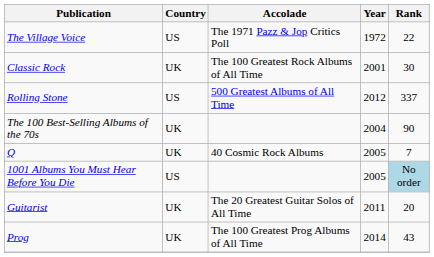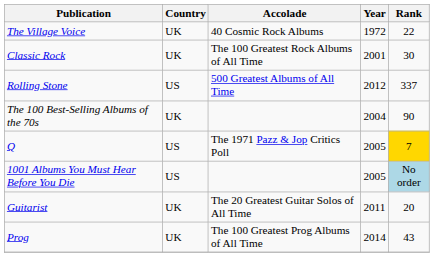 <table class="wikitable" border="1">
 <tr>
 <th>Publication</th>
 <th>Country</th>
 <th>Accolade</th>
 <th>Year</th>
 <th>Rank</th>
 </tr>
 <tr>
 <td><em><a href='#'>The Village Voice</a></em></td>
-<td>US</td>
-<td>The 1971 <a href='#'>Pazz & Jop</a> Critics Poll</td>
+<td>UK</td>
+<td>40 Cosmic Rock Albums</td>
 <td>1972</td>
 <td align="center">22</td>
 </tr>
 <tr>
 <td><em><a href='#'>Classic Rock</a></em></td>
 <td>UK</td>
 <td>The 100 Greatest Rock Albums of All Time</td>
 <td>2001</td>
 <td align="center">30</td>
 </tr>
 <tr>
 <td><em><a href='#'>Rolling Stone</a></em></td>
 <td>US</td>
 <td><a href='#'>500 Greatest Albums of All Time</a></td>
 <td>2012</td>
 <td align="center">337</td>
 </tr>
 <tr>
 <td><em>The 100 Best-Selling Albums of the 70s</em></td>
 <td>UK</td>
 <td></td>
 <td>2004</td>
 <td align="center">90</td>
 </tr>
 <tr>
 <td><em><a href='#'>Q</a></em></td>
-<td>UK</td>
-<td>40 Cosmic Rock Albums</td>
+<td>US</td>
+<td>The 1971 <a href='#'>Pazz & Jop</a> Critics Poll</td>
 <td>2005</td>
-<td align="center">7</td>
+<td align="center" style="background: gold;">7</td>
 </tr>
 <tr>
 <td><em><a href='#'>1001 Albums You Must Hear Before You Die</a></em></td>
 <td>US</td>
 <td></td>
 <td>2005</td>
 <td align="center" style="background: lightblue;">No order</td>
 </tr>
 <tr>
 <td><em><a href='#'>Guitarist</a></em></td>
 <td>UK</td>
 <td>The 20 Greatest Guitar Solos of All Time</td>
 <td>2011</td>
 <td align="center">20</td>
 </tr>
 <tr>
 <td><em><a href='#'>Prog</a></em></td>
 <td>UK</td>
 <td>The 100 Greatest Prog Albums of All Time</td>
 <td>2014</td>
 <td align="center">43</td>
 </tr>
 <tr>
 </tr>
 </table>
